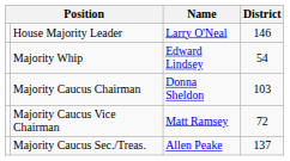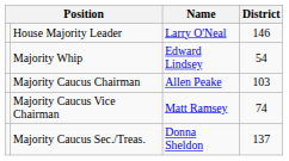 <table class="wikitable">
 <tr>
 <th colspan=2 align=center>Position</th>
 <th width="099" align=center>Name</th>
 <th align=center>District</th>
 </tr>
 <tr>
 <td></td>
 <td width="201">House Majority Leader</td>
 <td><a href='#'>Larry O'Neal</a></td>
 <td align=center>146</td>
 </tr>
 <tr>
 <td></td>
 <td>Majority Whip</td>
 <td><a href='#'>Edward Lindsey</a></td>
 <td align=center>54</td>
 </tr>
 <tr>
 <td></td>
 <td>Majority Caucus Chairman</td>
-<td><a href='#'>Donna Sheldon</a></td>
+<td><a href='#'>Allen Peake</a></td>
 <td align=center>103</td>
 </tr>
 <tr>
 <td></td>
 <td>Majority Caucus Vice Chairman</td>
 <td><a href='#'>Matt Ramsey</a></td>
-<td align=center>72</td>
+<td align=center>74</td>
 </tr>
 <tr>
 <td></td>
 <td>Majority Caucus Sec./Treas.</td>
-<td><a href='#'>Allen Peake</a></td>
+<td><a href='#'>Donna Sheldon</a></td>
 <td align=center>137</td>
 </tr>
 </table>
